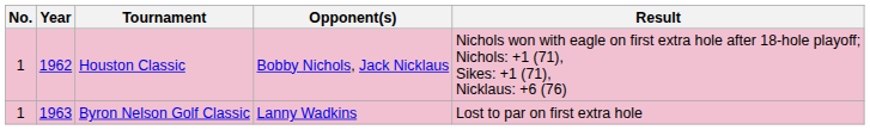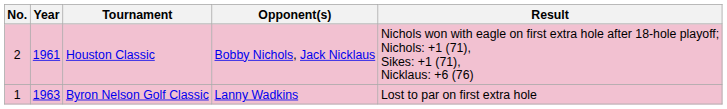 <table class="wikitable" style="font-size:95%;">
 <tr>
 <th>No.</th>
 <th>Year</th>
 <th>Tournament</th>
 <th>Opponent(s)</th>
 <th>Result</th>
 </tr>
 <tr style="background:#F2C1D1;">
-<td align=center>1</td>
-<td align=center><a href='#'>1962</a></td>
+<td align=center>2</td>
+<td align=center><a href='#'>1961</a></td>
 <td><a href='#'>Houston Classic</a></td>
 <td> <a href='#'>Bobby Nichols</a>,  <a href='#'>Jack Nicklaus</a></td>
 <td>Nichols won with eagle on first extra hole after 18-hole playoff;<br>Nichols: +1 (71),<br>Sikes: +1 (71),<br>Nicklaus: +6 (76)</td>
 </tr>
 <tr style="background:#F2C1D1;">
 <td align=center>1</td>
 <td align=center><a href='#'>1963</a></td>
 <td><a href='#'>Byron Nelson Golf Classic</a></td>
 <td> <a href='#'>Lanny Wadkins</a></td>
 <td>Lost to par on first extra hole</td>
 </tr>
 </table>
